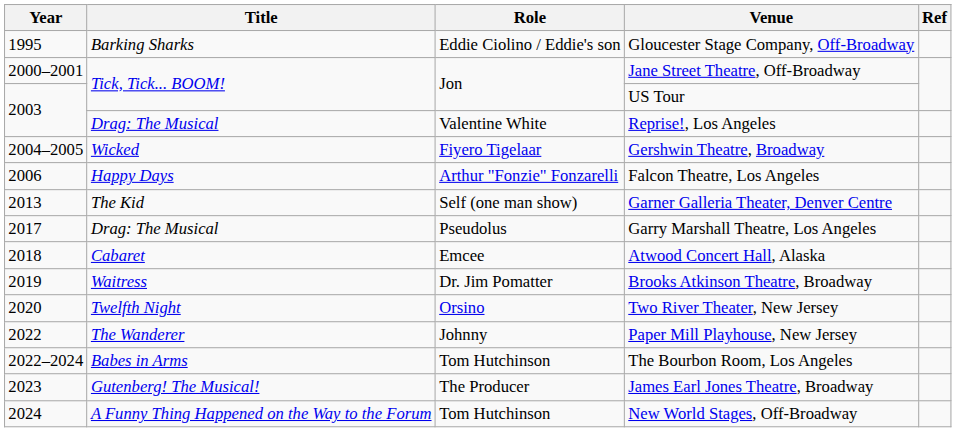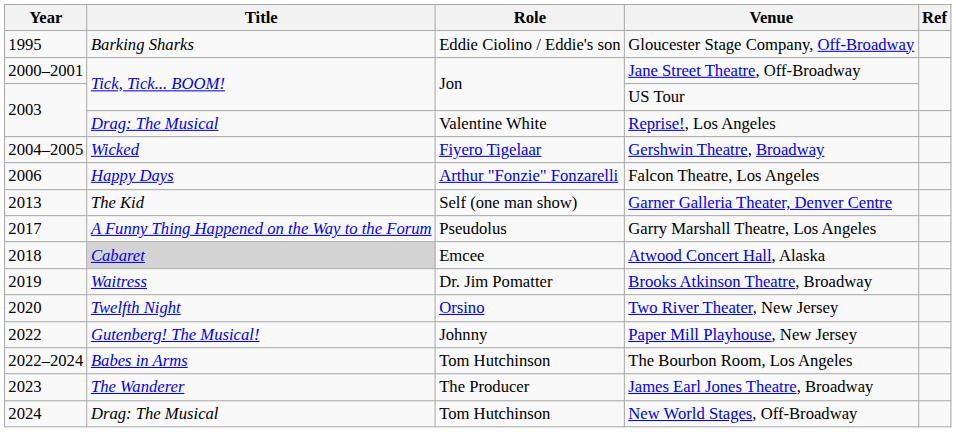 <table class="wikitable">
 <tr>
 <th>Year</th>
 <th>Title</th>
 <th>Role</th>
 <th>Venue</th>
 <th>Ref</th>
 </tr>
 <tr>
 <td>1995</td>
 <td><em>Barking Sharks</em></td>
 <td>Eddie Ciolino / Eddie's son</td>
 <td>Gloucester Stage Company, <a href='#'>Off-Broadway</a></td>
 <td></td>
 </tr>
 <tr>
 <td>2000–2001</td>
 <td rowspan=2><em><a href='#'>Tick, Tick... BOOM!</a></em></td>
 <td rowspan=2>Jon</td>
 <td><a href='#'>Jane Street Theatre</a>, Off-Broadway</td>
 <td rowspan=2></td>
 </tr>
 <tr>
 <td rowspan=2>2003</td>
 <td>US Tour</td>
 </tr>
 <tr>
 <td><em><a href='#'>Drag: The Musical</a></em></td>
 <td>Valentine White</td>
 <td><a href='#'>Reprise!</a>, Los Angeles</td>
 <td></td>
 </tr>
 <tr>
 <td>2004–2005</td>
 <td><em><a href='#'>Wicked</a></em></td>
 <td><a href='#'>Fiyero Tigelaar</a></td>
 <td><a href='#'>Gershwin Theatre</a>, <a href='#'>Broadway</a></td>
 <td></td>
 </tr>
 <tr>
 <td>2006</td>
 <td><em><a href='#'>Happy Days</a></em></td>
 <td><a href='#'>Arthur "Fonzie" Fonzarelli</a></td>
 <td>Falcon Theatre, Los Angeles</td>
 <td></td>
 </tr>
 <tr>
 <td>2013</td>
 <td><em>The Kid</em></td>
 <td>Self (one man show)</td>
 <td><a href='#'>Garner Galleria Theater, Denver Centre</a></td>
 <td></td>
 </tr>
 <tr>
 <td>2017</td>
-<td><em>Drag: The Musical</em></td>
+<td><em><a href='#'>A Funny Thing Happened on the Way to the Forum</a></em></td>
 <td>Pseudolus</td>
 <td>Garry Marshall Theatre, Los Angeles</td>
 <td></td>
 </tr>
 <tr>
 <td>2018</td>
-<td><em><a href='#'>Cabaret</a></em></td>
+<td style="background: lightgrey;"><em><a href='#'>Cabaret</a></em></td>
 <td>Emcee</td>
 <td><a href='#'>Atwood Concert Hall</a>, Alaska</td>
 <td></td>
 </tr>
 <tr>
 <td>2019</td>
 <td><em><a href='#'>Waitress</a></em></td>
 <td>Dr. Jim Pomatter</td>
 <td><a href='#'>Brooks Atkinson Theatre</a>, Broadway</td>
 <td></td>
 </tr>
 <tr>
 <td>2020</td>
 <td><em><a href='#'>Twelfth Night</a></em></td>
 <td><a href='#'>Orsino</a></td>
 <td><a href='#'>Two River Theater</a>, New Jersey</td>
 <td></td>
 </tr>
 <tr>
 <td>2022</td>
-<td><em><a href='#'>The Wanderer</a></em></td>
+<td><em><a href='#'>Gutenberg! The Musical!</a></em></td>
 <td>Johnny</td>
 <td><a href='#'>Paper Mill Playhouse</a>, New Jersey</td>
 <td></td>
 </tr>
 <tr>
 <td>2022–2024</td>
 <td><em><a href='#'>Babes in Arms</a></em></td>
 <td>Tom Hutchinson</td>
 <td>The Bourbon Room, Los Angeles</td>
 <td></td>
 </tr>
 <tr>
 <td>2023</td>
-<td><em><a href='#'>Gutenberg! The Musical!</a></em></td>
+<td><em><a href='#'>The Wanderer</a></em></td>
 <td>The Producer</td>
 <td><a href='#'>James Earl Jones Theatre</a>, Broadway</td>
 <td></td>
 </tr>
 <tr>
 <td>2024</td>
-<td><em><a href='#'>A Funny Thing Happened on the Way to the Forum</a></em></td>
+<td><em>Drag: The Musical</em></td>
 <td>Tom Hutchinson</td>
 <td><a href='#'>New World Stages</a>, Off-Broadway</td>
 <td></td>
 </tr>
 </table>
